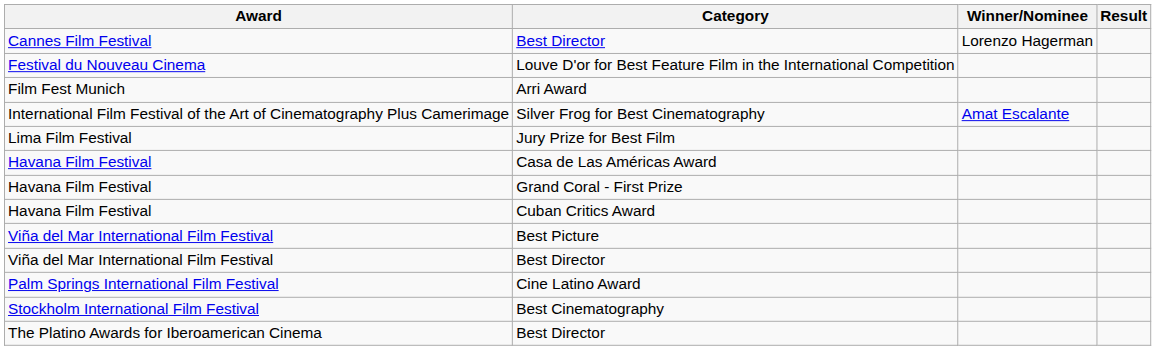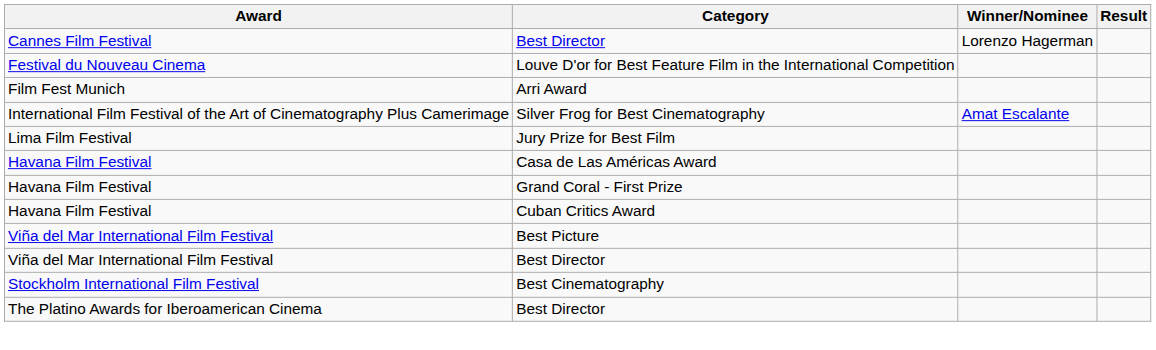 <table class="wikitable">
 <tr>
 <th>Award</th>
 <th>Category</th>
 <th>Winner/Nominee</th>
 <th>Result</th>
 </tr>
 <tr>
 <td><a href='#'>Cannes Film Festival</a></td>
 <td><a href='#'>Best Director</a></td>
 <td>Lorenzo Hagerman</td>
 <td></td>
 </tr>
 <tr>
 <td><a href='#'>Festival du Nouveau Cinema</a></td>
 <td>Louve D'or for Best Feature Film in the International Competition</td>
 <td></td>
 <td></td>
 </tr>
 <tr>
 <td>Film Fest Munich</td>
 <td>Arri Award</td>
 <td></td>
 <td></td>
 </tr>
 <tr>
 <td>International Film Festival of the Art of Cinematography Plus Camerimage</td>
 <td>Silver Frog for Best Cinematography</td>
 <td><a href='#'>Amat Escalante</a></td>
 <td></td>
 </tr>
 <tr>
 <td>Lima Film Festival</td>
 <td>Jury Prize for Best Film</td>
 <td></td>
 <td></td>
 </tr>
 <tr>
 <td><a href='#'>Havana Film Festival</a></td>
 <td>Casa de Las Américas Award</td>
 <td></td>
 <td></td>
 </tr>
 <tr>
 <td>Havana Film Festival</td>
 <td>Grand Coral - First Prize</td>
 <td></td>
 <td></td>
 </tr>
 <tr>
 <td>Havana Film Festival</td>
 <td>Cuban Critics Award</td>
 <td></td>
 <td></td>
 </tr>
 <tr>
 <td><a href='#'>Viña del Mar International Film Festival</a></td>
 <td>Best Picture</td>
 <td></td>
 <td></td>
 </tr>
 <tr>
 <td>Viña del Mar International Film Festival</td>
 <td>Best Director</td>
 <td></td>
 <td></td>
 </tr>
 <tr>
-<td><a href='#'>Palm Springs International Film Festival</a></td>
-<td>Cine Latino Award</td>
-<td></td>
-<td></td>
-</tr>
-<tr>
 <td><a href='#'>Stockholm International Film Festival</a></td>
 <td>Best Cinematography</td>
 <td></td>
 <td></td>
 </tr>
 <tr>
 <td>The Platino Awards for Iberoamerican Cinema</td>
 <td>Best Director</td>
 <td></td>
 <td></td>
 </tr>
 </table>
